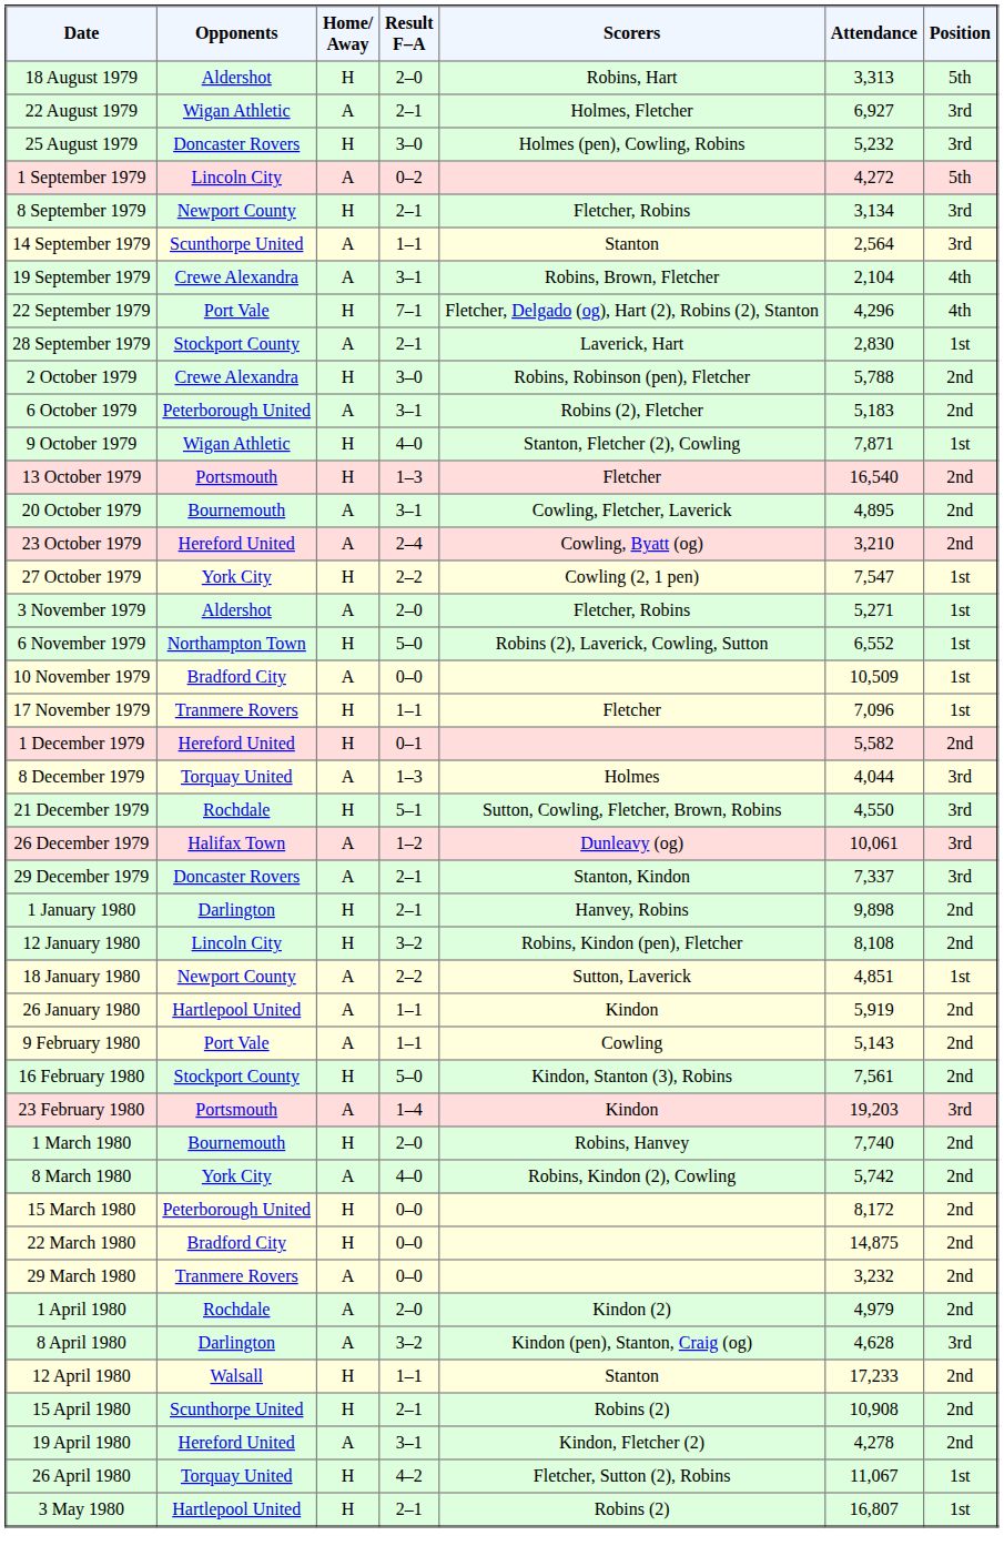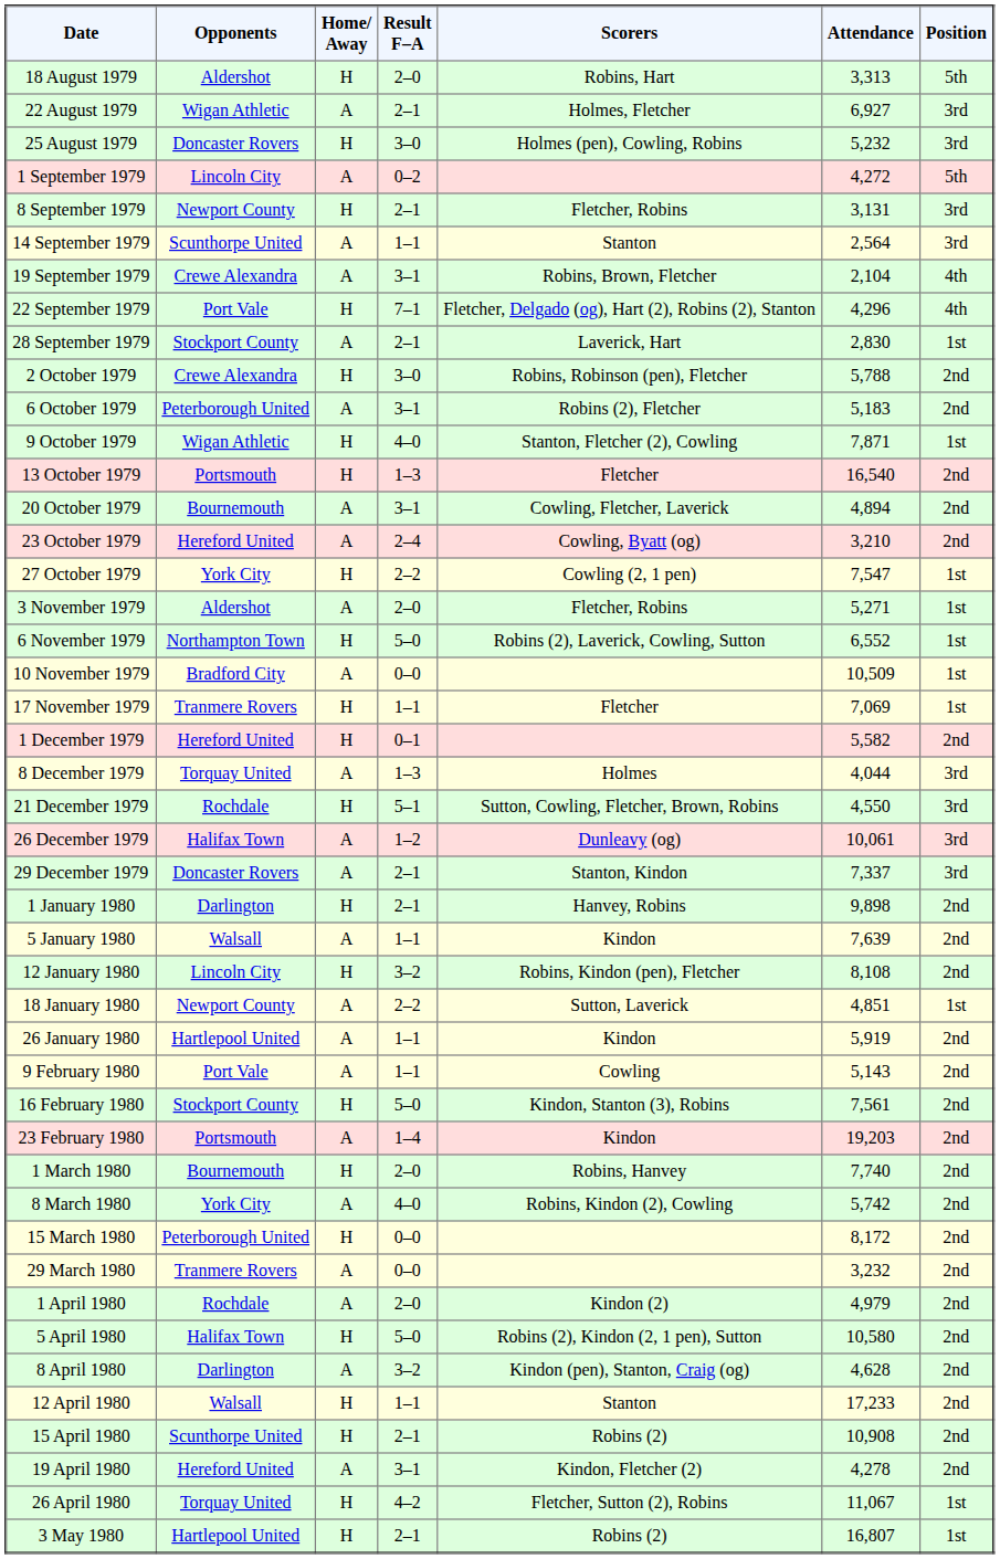 <table border="2" cellpadding="4" style="border-collapse:collapse; text-align:center; font-size:smaller;">
 <tr style="background:#f0f6ff;">
 <th><strong>Date</strong></th>
 <th><strong>Opponents</strong></th>
 <th><strong>Home/<br>Away</strong></th>
 <th><strong>Result<br>F–A</strong></th>
 <th><strong>Scorers</strong></th>
 <th><strong>Attendance</strong></th>
 <th><strong>Position</strong></th>
 </tr>
 <tr bgcolor="#ddffdd">
 <td>18 August 1979</td>
 <td><a href='#'>Aldershot</a></td>
 <td>H</td>
 <td>2–0</td>
 <td>Robins, Hart</td>
 <td>3,313</td>
 <td>5th</td>
 </tr>
 <tr bgcolor="#ddffdd">
 <td>22 August 1979</td>
 <td><a href='#'>Wigan Athletic</a></td>
 <td>A</td>
 <td>2–1</td>
 <td>Holmes, Fletcher</td>
 <td>6,927</td>
 <td>3rd</td>
 </tr>
 <tr bgcolor="#ddffdd">
 <td>25 August 1979</td>
 <td><a href='#'>Doncaster Rovers</a></td>
 <td>H</td>
 <td>3–0</td>
 <td>Holmes (pen), Cowling, Robins</td>
 <td>5,232</td>
 <td>3rd</td>
 </tr>
 <tr bgcolor="#ffdddd">
 <td>1 September 1979</td>
 <td><a href='#'>Lincoln City</a></td>
 <td>A</td>
 <td>0–2</td>
 <td></td>
 <td>4,272</td>
 <td>5th</td>
 </tr>
 <tr bgcolor="#ddffdd">
 <td>8 September 1979</td>
 <td><a href='#'>Newport County</a></td>
 <td>H</td>
 <td>2–1</td>
 <td>Fletcher, Robins</td>
-<td>3,134</td>
+<td>3,131</td>
 <td>3rd</td>
 </tr>
 <tr bgcolor="#ffffdd">
 <td>14 September 1979</td>
 <td><a href='#'>Scunthorpe United</a></td>
 <td>A</td>
 <td>1–1</td>
 <td>Stanton</td>
 <td>2,564</td>
 <td>3rd</td>
 </tr>
 <tr bgcolor="#ddffdd">
 <td>19 September 1979</td>
 <td><a href='#'>Crewe Alexandra</a></td>
 <td>A</td>
 <td>3–1</td>
 <td>Robins, Brown, Fletcher</td>
 <td>2,104</td>
 <td>4th</td>
 </tr>
 <tr bgcolor="#ddffdd">
 <td>22 September 1979</td>
 <td><a href='#'>Port Vale</a></td>
 <td>H</td>
 <td>7–1</td>
 <td>Fletcher, <a href='#'>Delgado</a> (<a href='#'>og</a>), Hart (2), Robins (2), Stanton</td>
 <td>4,296</td>
 <td>4th</td>
 </tr>
 <tr bgcolor="#ddffdd">
 <td>28 September 1979</td>
 <td><a href='#'>Stockport County</a></td>
 <td>A</td>
 <td>2–1</td>
 <td>Laverick, Hart</td>
 <td>2,830</td>
 <td>1st</td>
 </tr>
 <tr bgcolor="#ddffdd">
 <td>2 October 1979</td>
 <td><a href='#'>Crewe Alexandra</a></td>
 <td>H</td>
 <td>3–0</td>
 <td>Robins, Robinson (pen), Fletcher</td>
 <td>5,788</td>
 <td>2nd</td>
 </tr>
 <tr bgcolor="#ddffdd">
 <td>6 October 1979</td>
 <td><a href='#'>Peterborough United</a></td>
 <td>A</td>
 <td>3–1</td>
 <td>Robins (2), Fletcher</td>
 <td>5,183</td>
 <td>2nd</td>
 </tr>
 <tr bgcolor="#ddffdd">
 <td>9 October 1979</td>
 <td><a href='#'>Wigan Athletic</a></td>
 <td>H</td>
 <td>4–0</td>
 <td>Stanton, Fletcher (2), Cowling</td>
 <td>7,871</td>
 <td>1st</td>
 </tr>
 <tr bgcolor="#ffdddd">
 <td>13 October 1979</td>
 <td><a href='#'>Portsmouth</a></td>
 <td>H</td>
 <td>1–3</td>
 <td>Fletcher</td>
 <td>16,540</td>
 <td>2nd</td>
 </tr>
 <tr bgcolor="#ddffdd">
 <td>20 October 1979</td>
 <td><a href='#'>Bournemouth</a></td>
 <td>A</td>
 <td>3–1</td>
 <td>Cowling, Fletcher, Laverick</td>
-<td>4,895</td>
+<td>4,894</td>
 <td>2nd</td>
 </tr>
 <tr bgcolor="#ffdddd">
 <td>23 October 1979</td>
 <td><a href='#'>Hereford United</a></td>
 <td>A</td>
 <td>2–4</td>
 <td>Cowling, <a href='#'>Byatt</a> (og)</td>
 <td>3,210</td>
 <td>2nd</td>
 </tr>
 <tr bgcolor="#ffffdd">
 <td>27 October 1979</td>
 <td><a href='#'>York City</a></td>
 <td>H</td>
 <td>2–2</td>
 <td>Cowling (2, 1 pen)</td>
 <td>7,547</td>
 <td>1st</td>
 </tr>
 <tr bgcolor="#ddffdd">
 <td>3 November 1979</td>
 <td><a href='#'>Aldershot</a></td>
 <td>A</td>
 <td>2–0</td>
 <td>Fletcher, Robins</td>
 <td>5,271</td>
 <td>1st</td>
 </tr>
 <tr bgcolor="#ddffdd">
 <td>6 November 1979</td>
 <td><a href='#'>Northampton Town</a></td>
 <td>H</td>
 <td>5–0</td>
 <td>Robins (2), Laverick, Cowling, Sutton</td>
 <td>6,552</td>
 <td>1st</td>
 </tr>
 <tr bgcolor="#ffffdd">
 <td>10 November 1979</td>
 <td><a href='#'>Bradford City</a></td>
 <td>A</td>
 <td>0–0</td>
 <td></td>
 <td>10,509</td>
 <td>1st</td>
 </tr>
 <tr bgcolor="#ffffdd">
 <td>17 November 1979</td>
 <td><a href='#'>Tranmere Rovers</a></td>
 <td>H</td>
 <td>1–1</td>
 <td>Fletcher</td>
-<td>7,096</td>
+<td>7,069</td>
 <td>1st</td>
 </tr>
 <tr bgcolor="#ffdddd">
 <td>1 December 1979</td>
 <td><a href='#'>Hereford United</a></td>
 <td>H</td>
 <td>0–1</td>
 <td></td>
 <td>5,582</td>
 <td>2nd</td>
 </tr>
 <tr bgcolor="#ffffdd">
 <td>8 December 1979</td>
 <td><a href='#'>Torquay United</a></td>
 <td>A</td>
 <td>1–3</td>
 <td>Holmes</td>
 <td>4,044</td>
 <td>3rd</td>
 </tr>
 <tr bgcolor="#ddffdd">
 <td>21 December 1979</td>
 <td><a href='#'>Rochdale</a></td>
 <td>H</td>
 <td>5–1</td>
 <td>Sutton, Cowling, Fletcher, Brown, Robins</td>
 <td>4,550</td>
 <td>3rd</td>
 </tr>
 <tr bgcolor="#ffdddd">
 <td>26 December 1979</td>
 <td><a href='#'>Halifax Town</a></td>
 <td>A</td>
 <td>1–2</td>
 <td><a href='#'>Dunleavy</a> (og)</td>
 <td>10,061</td>
 <td>3rd</td>
 </tr>
 <tr bgcolor="#ddffdd">
 <td>29 December 1979</td>
 <td><a href='#'>Doncaster Rovers</a></td>
 <td>A</td>
 <td>2–1</td>
 <td>Stanton, Kindon</td>
 <td>7,337</td>
 <td>3rd</td>
 </tr>
 <tr bgcolor="#ddffdd">
 <td>1 January 1980</td>
 <td><a href='#'>Darlington</a></td>
 <td>H</td>
 <td>2–1</td>
 <td>Hanvey, Robins</td>
 <td>9,898</td>
 <td>2nd</td>
 </tr>
+<tr bgcolor="#ffffdd">
+<td>5 January 1980</td>
+<td><a href='#'>Walsall</a></td>
+<td>A</td>
+<td>1–1</td>
+<td>Kindon</td>
+<td>7,639</td>
+<td>2nd</td>
+</tr>
 <tr bgcolor="#ddffdd">
 <td>12 January 1980</td>
 <td><a href='#'>Lincoln City</a></td>
 <td>H</td>
 <td>3–2</td>
 <td>Robins, Kindon (pen), Fletcher</td>
 <td>8,108</td>
 <td>2nd</td>
 </tr>
 <tr bgcolor="#ffffdd">
 <td>18 January 1980</td>
 <td><a href='#'>Newport County</a></td>
 <td>A</td>
 <td>2–2</td>
 <td>Sutton, Laverick</td>
 <td>4,851</td>
 <td>1st</td>
 </tr>
 <tr bgcolor="#ffffdd">
 <td>26 January 1980</td>
 <td><a href='#'>Hartlepool United</a></td>
 <td>A</td>
 <td>1–1</td>
 <td>Kindon</td>
 <td>5,919</td>
 <td>2nd</td>
 </tr>
 <tr bgcolor="#ffffdd">
 <td>9 February 1980</td>
 <td><a href='#'>Port Vale</a></td>
 <td>A</td>
 <td>1–1</td>
 <td>Cowling</td>
 <td>5,143</td>
 <td>2nd</td>
 </tr>
 <tr bgcolor="#ddffdd">
 <td>16 February 1980</td>
 <td><a href='#'>Stockport County</a></td>
 <td>H</td>
 <td>5–0</td>
 <td>Kindon, Stanton (3), Robins</td>
 <td>7,561</td>
 <td>2nd</td>
 </tr>
 <tr bgcolor="#ffdddd">
 <td>23 February 1980</td>
 <td><a href='#'>Portsmouth</a></td>
 <td>A</td>
 <td>1–4</td>
 <td>Kindon</td>
 <td>19,203</td>
-<td>3rd</td>
+<td>2nd</td>
 </tr>
 <tr bgcolor="#ddffdd">
 <td>1 March 1980</td>
 <td><a href='#'>Bournemouth</a></td>
 <td>H</td>
 <td>2–0</td>
 <td>Robins, Hanvey</td>
 <td>7,740</td>
 <td>2nd</td>
 </tr>
 <tr bgcolor="#ddffdd">
 <td>8 March 1980</td>
 <td><a href='#'>York City</a></td>
 <td>A</td>
 <td>4–0</td>
 <td>Robins, Kindon (2), Cowling</td>
 <td>5,742</td>
 <td>2nd</td>
 </tr>
 <tr bgcolor="#ffffdd">
 <td>15 March 1980</td>
 <td><a href='#'>Peterborough United</a></td>
 <td>H</td>
 <td>0–0</td>
 <td></td>
 <td>8,172</td>
 <td>2nd</td>
 </tr>
 <tr bgcolor="#ffffdd">
-<td>22 March 1980</td>
-<td><a href='#'>Bradford City</a></td>
-<td>H</td>
-<td>0–0</td>
-<td></td>
-<td>14,875</td>
-<td>2nd</td>
-</tr>
-<tr bgcolor="#ffffdd">
 <td>29 March 1980</td>
 <td><a href='#'>Tranmere Rovers</a></td>
 <td>A</td>
 <td>0–0</td>
 <td></td>
 <td>3,232</td>
 <td>2nd</td>
 </tr>
 <tr bgcolor="#ddffdd">
 <td>1 April 1980</td>
 <td><a href='#'>Rochdale</a></td>
 <td>A</td>
 <td>2–0</td>
 <td>Kindon (2)</td>
 <td>4,979</td>
 <td>2nd</td>
 </tr>
 <tr bgcolor="#ddffdd">
+<td>5 April 1980</td>
+<td><a href='#'>Halifax Town</a></td>
+<td>H</td>
+<td>5–0</td>
+<td>Robins (2), Kindon (2, 1 pen), Sutton</td>
+<td>10,580</td>
+<td>2nd</td>
+</tr>
+<tr bgcolor="#ddffdd">
 <td>8 April 1980</td>
 <td><a href='#'>Darlington</a></td>
 <td>A</td>
 <td>3–2</td>
 <td>Kindon (pen), Stanton, <a href='#'>Craig</a> (og)</td>
 <td>4,628</td>
-<td>3rd</td>
+<td>2nd</td>
 </tr>
 <tr bgcolor="#ffffdd">
 <td>12 April 1980</td>
 <td><a href='#'>Walsall</a></td>
 <td>H</td>
 <td>1–1</td>
 <td>Stanton</td>
 <td>17,233</td>
 <td>2nd</td>
 </tr>
 <tr bgcolor="#ddffdd">
 <td>15 April 1980</td>
 <td><a href='#'>Scunthorpe United</a></td>
 <td>H</td>
 <td>2–1</td>
 <td>Robins (2)</td>
 <td>10,908</td>
 <td>2nd</td>
 </tr>
 <tr bgcolor="#ddffdd">
 <td>19 April 1980</td>
 <td><a href='#'>Hereford United</a></td>
 <td>A</td>
 <td>3–1</td>
 <td>Kindon, Fletcher (2)</td>
 <td>4,278</td>
 <td>2nd</td>
 </tr>
 <tr bgcolor="#ddffdd">
 <td>26 April 1980</td>
 <td><a href='#'>Torquay United</a></td>
 <td>H</td>
 <td>4–2</td>
 <td>Fletcher, Sutton (2), Robins</td>
 <td>11,067</td>
 <td>1st</td>
 </tr>
 <tr bgcolor="#ddffdd">
 <td>3 May 1980</td>
 <td><a href='#'>Hartlepool United</a></td>
 <td>H</td>
 <td>2–1</td>
 <td>Robins (2)</td>
 <td>16,807</td>
 <td>1st</td>
 </tr>
 </table>
